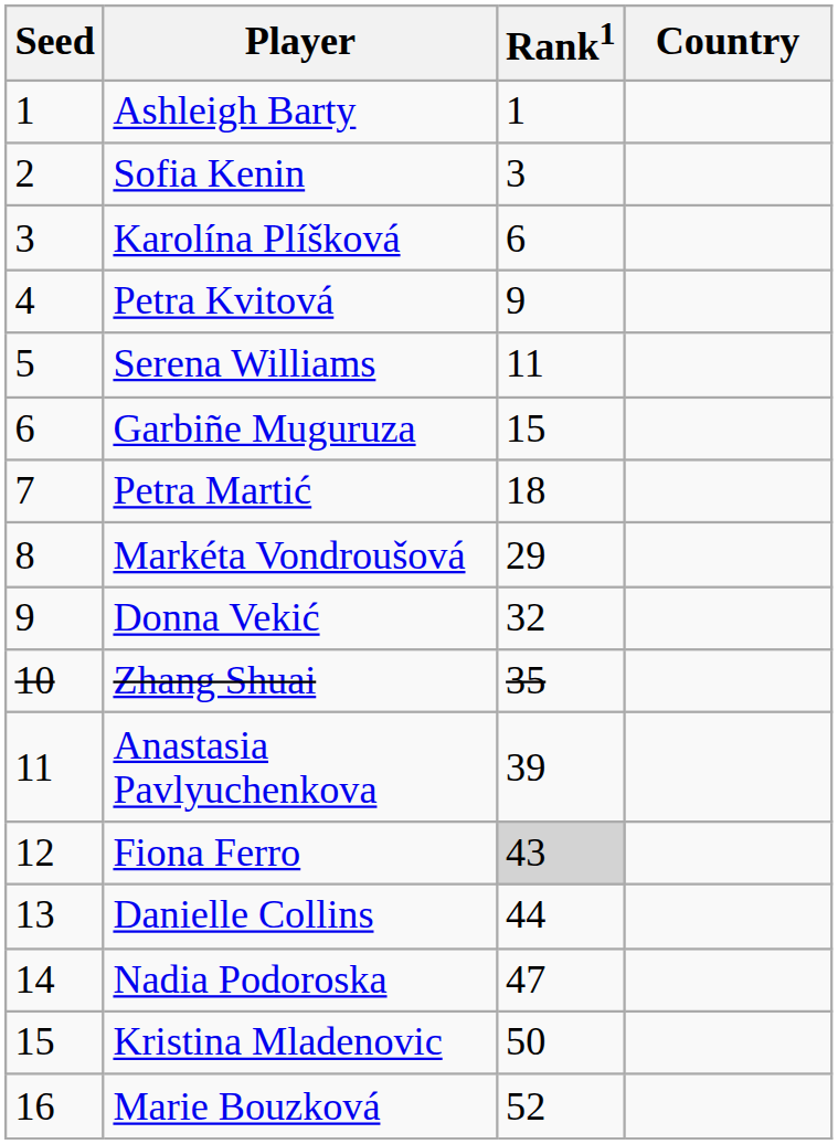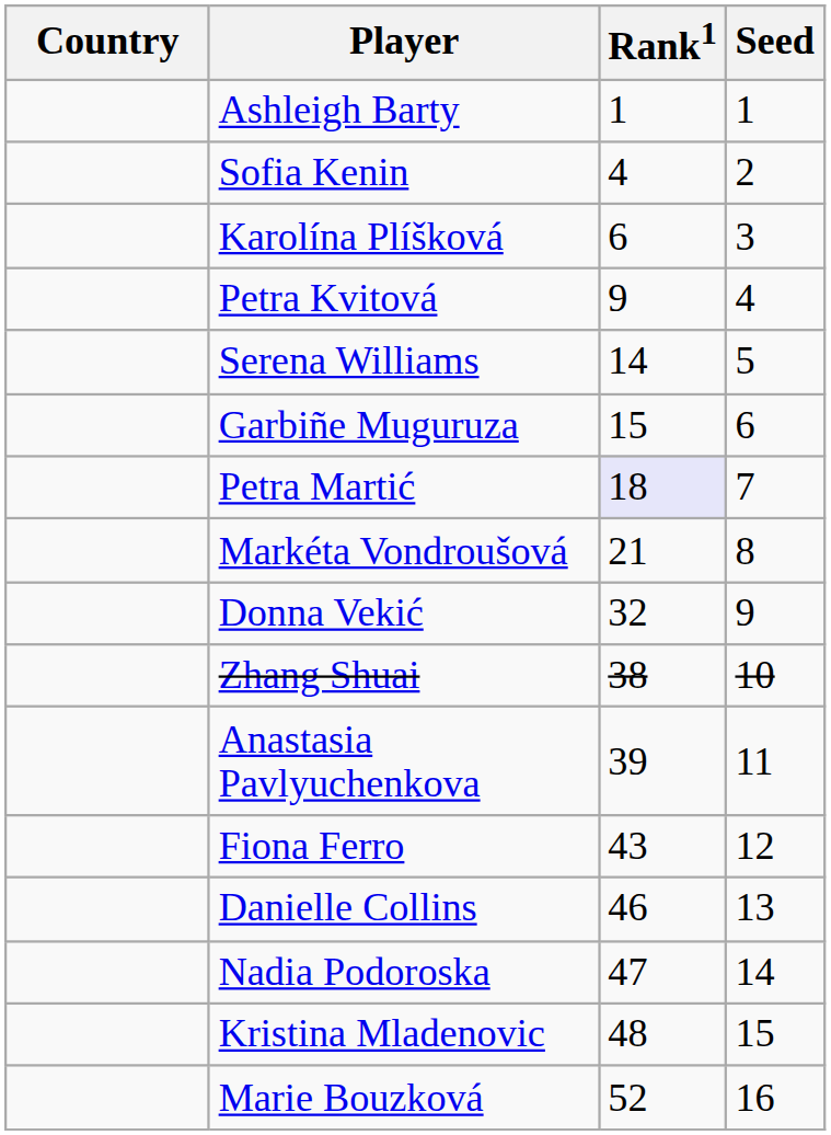 <table class="sortable wikitable nowrap">
 <tr>
-<th>Seed</th>
+<th width="75">Country</th>
 <th width="150">Player</th>
 <th>Rank<sup>1</sup></th>
-<th width="75">Country</th>
+<th>Seed</th>
 </tr>
 <tr>
-<td>1</td>
+<td></td>
 <td><a href='#'>Ashleigh Barty</a></td>
 <td>1</td>
-<td></td>
+<td>1</td>
 </tr>
 <tr>
+<td></td>
+<td><a href='#'>Sofia Kenin</a></td>
+<td>4</td>
 <td>2</td>
-<td><a href='#'>Sofia Kenin</a></td>
-<td>3</td>
-<td></td>
 </tr>
 <tr>
-<td>3</td>
+<td></td>
 <td><a href='#'>Karolína Plíšková</a></td>
 <td>6</td>
-<td></td>
+<td>3</td>
 </tr>
 <tr>
-<td>4</td>
+<td></td>
 <td><a href='#'>Petra Kvitová</a></td>
 <td>9</td>
-<td></td>
+<td>4</td>
 </tr>
 <tr>
+<td></td>
+<td><a href='#'>Serena Williams</a></td>
+<td>14</td>
 <td>5</td>
-<td><a href='#'>Serena Williams</a></td>
-<td>11</td>
-<td></td>
 </tr>
 <tr>
-<td>6</td>
+<td></td>
 <td><a href='#'>Garbiñe Muguruza</a></td>
 <td>15</td>
-<td></td>
+<td>6</td>
 </tr>
 <tr>
+<td></td>
+<td><a href='#'>Petra Martić</a></td>
+<td style="background: lavender;">18</td>
 <td>7</td>
-<td><a href='#'>Petra Martić</a></td>
-<td>18</td>
-<td></td>
 </tr>
 <tr>
+<td></td>
+<td><a href='#'>Markéta Vondroušová</a></td>
+<td>21</td>
 <td>8</td>
-<td><a href='#'>Markéta Vondroušová</a></td>
-<td>29</td>
-<td></td>
 </tr>
 <tr>
-<td>9</td>
+<td></td>
 <td><a href='#'>Donna Vekić</a></td>
 <td>32</td>
-<td></td>
+<td>9</td>
 </tr>
 <tr>
+<td><s></s></td>
+<td><s><a href='#'>Zhang Shuai</a></s></td>
+<td><s>38</s></td>
 <td><s>10</s></td>
-<td><s><a href='#'>Zhang Shuai</a></s></td>
-<td><s>35</s></td>
-<td><s></s></td>
 </tr>
 <tr>
-<td>11</td>
+<td></td>
 <td><a href='#'>Anastasia Pavlyuchenkova</a></td>
 <td>39</td>
-<td></td>
+<td>11</td>
 </tr>
 <tr>
+<td></td>
+<td><a href='#'>Fiona Ferro</a></td>
+<td>43</td>
 <td>12</td>
-<td><a href='#'>Fiona Ferro</a></td>
-<td style="background: lightgrey;">43</td>
-<td></td>
 </tr>
 <tr>
+<td></td>
+<td><a href='#'>Danielle Collins</a></td>
+<td>46</td>
 <td>13</td>
-<td><a href='#'>Danielle Collins</a></td>
-<td>44</td>
-<td></td>
 </tr>
 <tr>
-<td>14</td>
+<td></td>
 <td><a href='#'>Nadia Podoroska</a></td>
 <td>47</td>
-<td></td>
+<td>14</td>
 </tr>
 <tr>
+<td></td>
+<td><a href='#'>Kristina Mladenovic</a></td>
+<td>48</td>
 <td>15</td>
-<td><a href='#'>Kristina Mladenovic</a></td>
-<td>50</td>
-<td></td>
 </tr>
 <tr>
-<td>16</td>
+<td></td>
 <td><a href='#'>Marie Bouzková</a></td>
 <td>52</td>
-<td></td>
+<td>16</td>
 </tr>
 </table>
